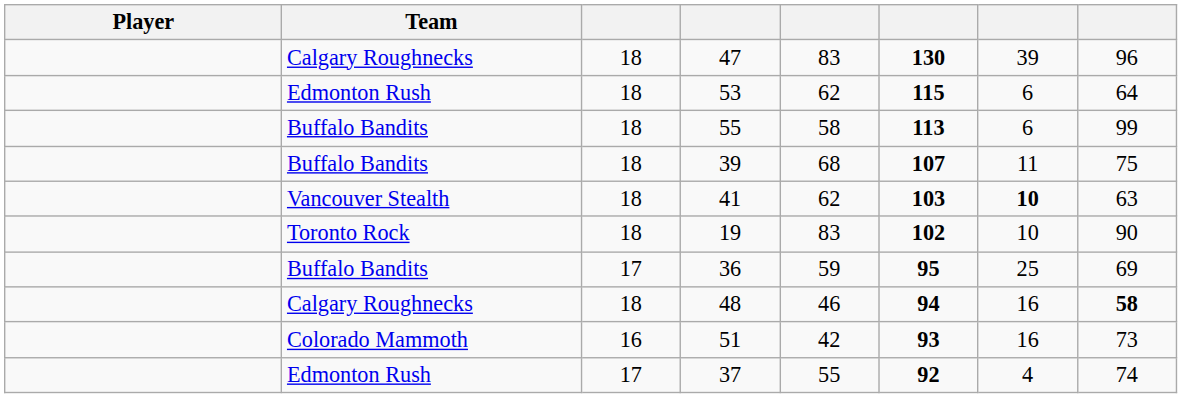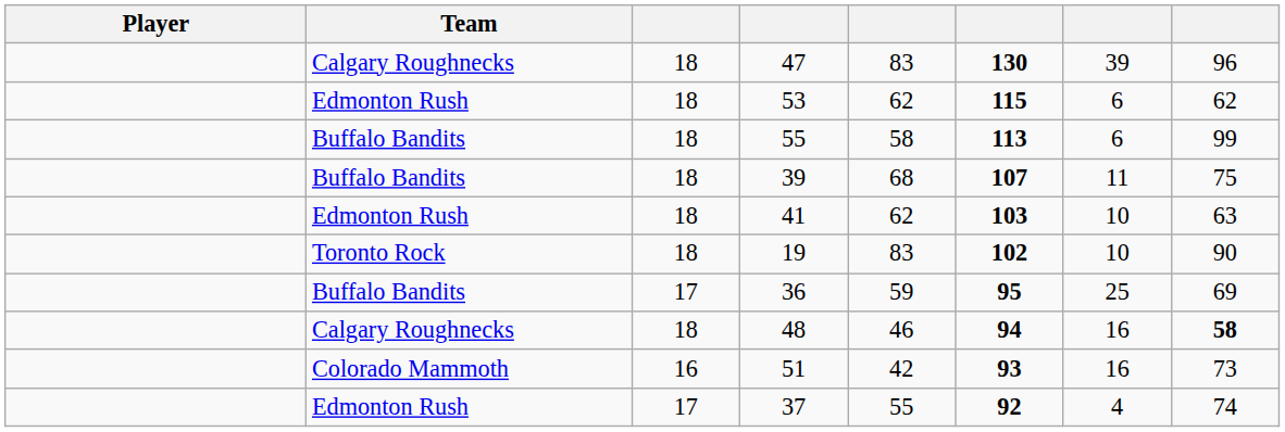 <table class="wikitable sortable">
 <tr>
 <th style="width: 12em;">Player</th>
 <th style="width: 13em;">Team</th>
 <th style="width: 4em;"></th>
 <th style="width: 4em;"></th>
 <th style="width: 4em;"></th>
 <th style="width: 4em;"></th>
 <th style="width: 4em;"></th>
 <th style="width: 4em;"></th>
 </tr>
 <tr style="text-align:center;">
 <td style="text-align:left;"></td>
 <td style="text-align:left;"><a href='#'>Calgary Roughnecks</a></td>
 <td>18</td>
 <td>47</td>
 <td>83</td>
 <td><strong>130</strong></td>
 <td>39</td>
 <td>96</td>
 </tr>
 <tr style="text-align:center;">
 <td style="text-align:left;"></td>
 <td style="text-align:left;"><a href='#'>Edmonton Rush</a></td>
 <td>18</td>
 <td>53</td>
 <td>62</td>
 <td><strong>115</strong></td>
 <td>6</td>
-<td>64</td>
+<td>62</td>
 </tr>
 <tr style="text-align:center;">
 <td style="text-align:left;"></td>
 <td style="text-align:left;"><a href='#'>Buffalo Bandits</a></td>
 <td>18</td>
 <td>55</td>
 <td>58</td>
 <td><strong>113</strong></td>
 <td>6</td>
 <td>99</td>
 </tr>
 <tr style="text-align:center;">
 <td style="text-align:left;"></td>
 <td style="text-align:left;"><a href='#'>Buffalo Bandits</a></td>
 <td>18</td>
 <td>39</td>
 <td>68</td>
 <td><strong>107</strong></td>
 <td>11</td>
 <td>75</td>
 </tr>
 <tr style="text-align:center;">
 <td style="text-align:left;"></td>
-<td style="text-align:left;"><a href='#'>Vancouver Stealth</a></td>
+<td style="text-align:left;"><a href='#'>Edmonton Rush</a></td>
 <td>18</td>
 <td>41</td>
 <td>62</td>
 <td><strong>103</strong></td>
-<td><strong>10</strong></td>
+<td>10</td>
 <td>63</td>
 </tr>
 <tr style="text-align:center;">
 <td style="text-align:left;"></td>
 <td style="text-align:left;"><a href='#'>Toronto Rock</a></td>
 <td>18</td>
 <td>19</td>
 <td>83</td>
 <td><strong>102</strong></td>
 <td>10</td>
 <td>90</td>
 </tr>
 <tr style="text-align:center;">
 <td style="text-align:left;"></td>
 <td style="text-align:left;"><a href='#'>Buffalo Bandits</a></td>
 <td>17</td>
 <td>36</td>
 <td>59</td>
 <td><strong>95</strong></td>
 <td>25</td>
 <td>69</td>
 </tr>
 <tr style="text-align:center;">
 <td style="text-align:left;"></td>
 <td style="text-align:left;"><a href='#'>Calgary Roughnecks</a></td>
 <td>18</td>
 <td>48</td>
 <td>46</td>
 <td><strong>94</strong></td>
 <td>16</td>
 <td><strong>58</strong></td>
 </tr>
 <tr style="text-align:center;">
 <td style="text-align:left;"></td>
 <td style="text-align:left;"><a href='#'>Colorado Mammoth</a></td>
 <td>16</td>
 <td>51</td>
 <td>42</td>
 <td><strong>93</strong></td>
 <td>16</td>
 <td>73</td>
 </tr>
 <tr style="text-align:center;">
 <td style="text-align:left;"></td>
 <td style="text-align:left;"><a href='#'>Edmonton Rush</a></td>
 <td>17</td>
 <td>37</td>
 <td>55</td>
 <td><strong>92</strong></td>
 <td>4</td>
 <td>74</td>
 </tr>
 </table>
